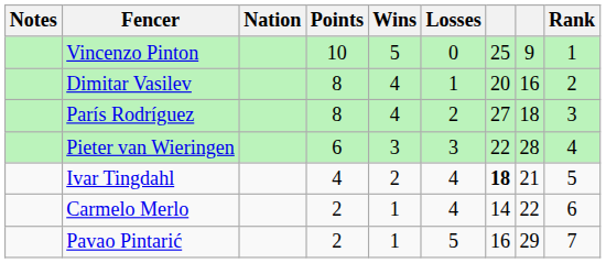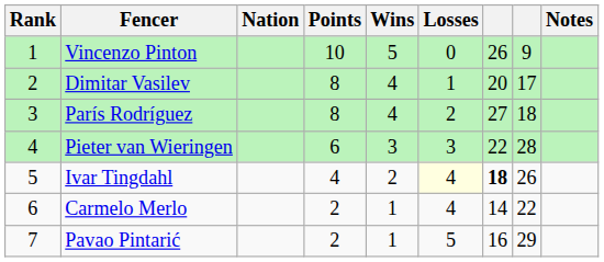 <table class="wikitable sortable" style="text-align: center;">
 <tr>
-<th>Notes</th>
+<th>Rank</th>
 <th>Fencer</th>
 <th>Nation</th>
 <th>Points</th>
 <th>Wins</th>
 <th>Losses</th>
 <th></th>
 <th></th>
-<th>Rank</th>
+<th>Notes</th>
 </tr>
 <tr style="background:#bbf3bb;">
-<td></td>
+<td>1</td>
 <td align=left><a href='#'>Vincenzo Pinton</a></td>
 <td align=left></td>
 <td>10</td>
 <td>5</td>
 <td>0</td>
-<td>25</td>
+<td>26</td>
 <td>9</td>
-<td>1</td>
+<td></td>
 </tr>
 <tr style="background:#bbf3bb;">
-<td></td>
+<td>2</td>
 <td align=left><a href='#'>Dimitar Vasilev</a></td>
 <td align=left></td>
 <td>8</td>
 <td>4</td>
 <td>1</td>
 <td>20</td>
-<td>16</td>
-<td>2</td>
+<td>17</td>
+<td></td>
 </tr>
 <tr style="background:#bbf3bb;">
-<td></td>
+<td>3</td>
 <td align=left><a href='#'>París Rodríguez</a></td>
 <td align=left></td>
 <td>8</td>
 <td>4</td>
 <td>2</td>
 <td>27</td>
 <td>18</td>
-<td>3</td>
+<td></td>
 </tr>
 <tr style="background:#bbf3bb;">
-<td></td>
+<td>4</td>
 <td align=left><a href='#'>Pieter van Wieringen</a></td>
 <td align=left></td>
 <td>6</td>
 <td>3</td>
 <td>3</td>
 <td>22</td>
 <td>28</td>
-<td>4</td>
+<td></td>
 </tr>
 <tr>
-<td></td>
+<td>5</td>
 <td align=left><a href='#'>Ivar Tingdahl</a></td>
 <td align=left></td>
 <td>4</td>
 <td>2</td>
-<td>4</td>
+<td style="background: lightyellow;">4</td>
 <td><strong>18</strong></td>
-<td>21</td>
-<td>5</td>
+<td>26</td>
+<td></td>
 </tr>
 <tr>
-<td></td>
+<td>6</td>
 <td align=left><a href='#'>Carmelo Merlo</a></td>
 <td align=left></td>
 <td>2</td>
 <td>1</td>
 <td>4</td>
 <td>14</td>
 <td>22</td>
-<td>6</td>
+<td></td>
 </tr>
 <tr>
-<td></td>
+<td>7</td>
 <td align=left><a href='#'>Pavao Pintarić</a></td>
 <td align=left></td>
 <td>2</td>
 <td>1</td>
 <td>5</td>
 <td>16</td>
 <td>29</td>
-<td>7</td>
+<td></td>
 </tr>
 </table>
